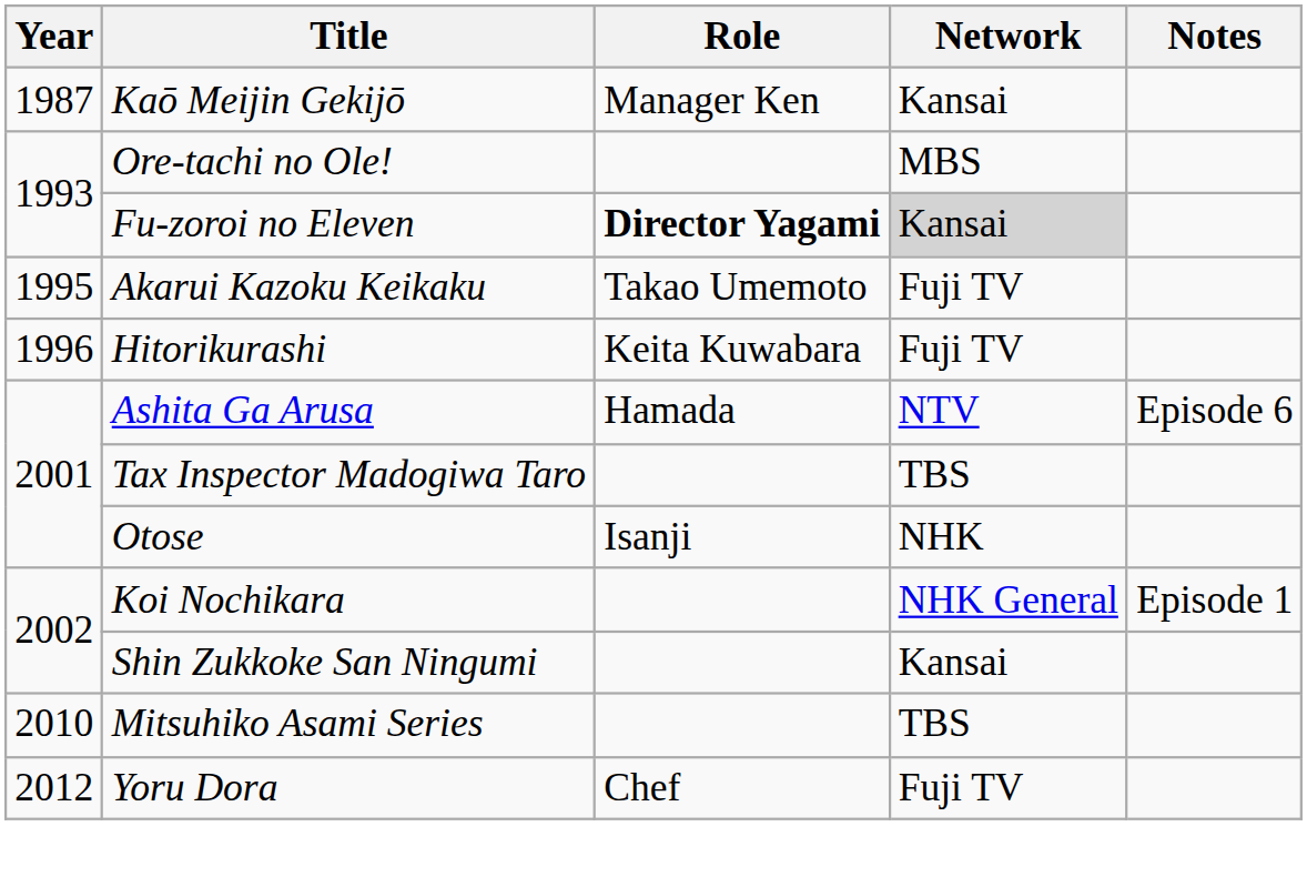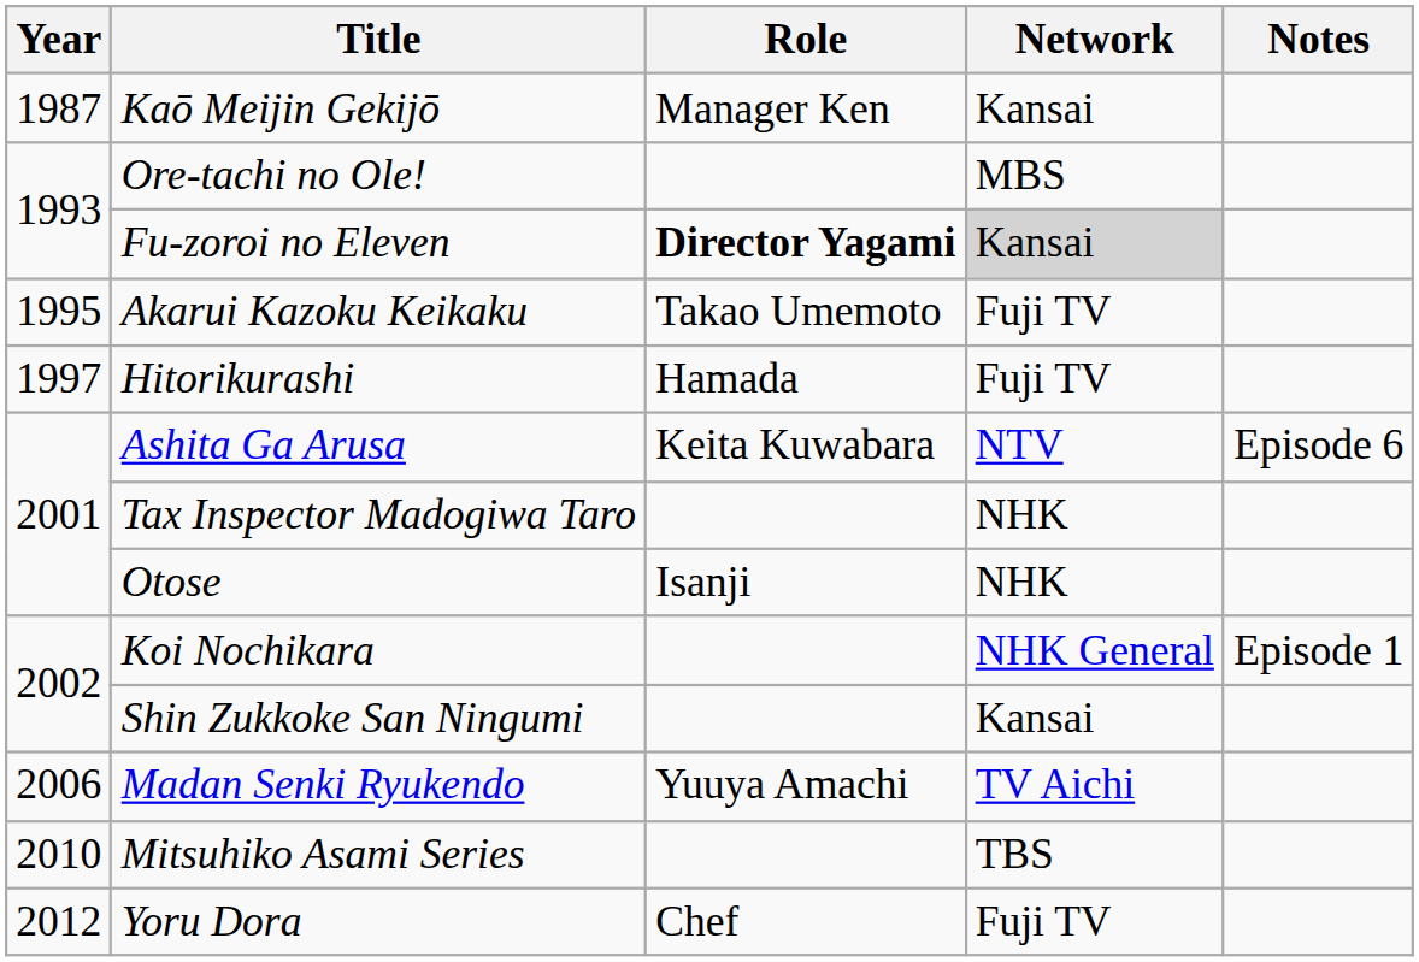 <table class="wikitable">
 <tr>
 <th>Year</th>
 <th>Title</th>
 <th>Role</th>
 <th>Network</th>
 <th>Notes</th>
 </tr>
 <tr>
 <td>1987</td>
 <td><em>Kaō Meijin Gekijō</em></td>
 <td>Manager Ken</td>
 <td>Kansai</td>
 <td></td>
 </tr>
 <tr>
 <td rowspan="2">1993</td>
 <td><em>Ore-tachi no Ole!</em></td>
 <td></td>
 <td>MBS</td>
 <td></td>
 </tr>
 <tr>
 <td><em>Fu-zoroi no Eleven</em></td>
 <td><strong>Director Yagami</strong></td>
 <td style="background: lightgrey;">Kansai</td>
 <td></td>
 </tr>
 <tr>
 <td>1995</td>
 <td><em>Akarui Kazoku Keikaku</em></td>
 <td>Takao Umemoto</td>
 <td>Fuji TV</td>
 <td></td>
 </tr>
 <tr>
-<td>1996</td>
+<td>1997</td>
 <td><em>Hitorikurashi</em></td>
-<td>Keita Kuwabara</td>
+<td>Hamada</td>
 <td>Fuji TV</td>
 <td></td>
 </tr>
 <tr>
 <td rowspan="3">2001</td>
 <td><em><a href='#'>Ashita Ga Arusa</a></em></td>
-<td>Hamada</td>
+<td>Keita Kuwabara</td>
 <td><a href='#'>NTV</a></td>
 <td>Episode 6</td>
 </tr>
 <tr>
 <td><em>Tax Inspector Madogiwa Taro</em></td>
 <td></td>
-<td>TBS</td>
+<td>NHK</td>
 <td></td>
 </tr>
 <tr>
 <td><em>Otose</em></td>
 <td>Isanji</td>
 <td>NHK</td>
 <td></td>
 </tr>
 <tr>
 <td rowspan="2">2002</td>
 <td><em>Koi Nochikara</em></td>
 <td></td>
 <td><a href='#'>NHK General</a></td>
 <td>Episode 1</td>
 </tr>
 <tr>
 <td><em>Shin Zukkoke San Ningumi</em></td>
 <td></td>
 <td>Kansai</td>
 <td></td>
 </tr>
 <tr>
+<td>2006</td>
+<td><em><a href='#'>Madan Senki Ryukendo</a></em></td>
+<td>Yuuya Amachi</td>
+<td><a href='#'>TV Aichi</a></td>
+<td></td>
+</tr>
+<tr>
 <td>2010</td>
 <td><em>Mitsuhiko Asami Series</em></td>
 <td></td>
 <td>TBS</td>
 <td></td>
 </tr>
 <tr>
 <td>2012</td>
 <td><em>Yoru Dora</em></td>
 <td>Chef</td>
 <td>Fuji TV</td>
 <td></td>
 </tr>
 </table>
